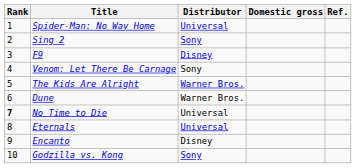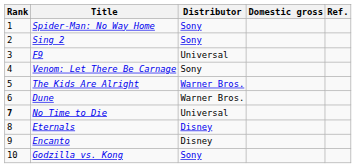 <table class="wikitable sortable" style="margin:auto; margin:auto;">
 <tr>
 <th>Rank</th>
 <th>Title</th>
 <th>Distributor</th>
 <th>Domestic gross</th>
 <th>Ref.</th>
 </tr>
 <tr>
 <td>1</td>
 <td><em><a href='#'>Spider-Man: No Way Home</a></em></td>
-<td><a href='#'>Universal</a></td>
+<td><a href='#'>Sony</a></td>
 <td></td>
 <td></td>
 </tr>
 <tr>
 <td>2</td>
 <td><em><a href='#'>Sing 2</a></em></td>
 <td><a href='#'>Sony</a></td>
 <td></td>
 <td></td>
 </tr>
 <tr>
 <td>3</td>
 <td><em><a href='#'>F9</a></em></td>
-<td><a href='#'>Disney</a></td>
+<td>Universal</td>
 <td></td>
 <td></td>
 </tr>
 <tr>
 <td>4</td>
 <td><em><a href='#'>Venom: Let There Be Carnage</a></em></td>
 <td>Sony</td>
 <td></td>
 <td></td>
 </tr>
 <tr>
 <td>5</td>
 <td><em><a href='#'>The Kids Are Alright</a></em></td>
 <td><a href='#'>Warner Bros.</a></td>
 <td></td>
 <td></td>
 </tr>
 <tr>
 <td>6</td>
 <td><em><a href='#'>Dune</a></em></td>
 <td>Warner Bros.</td>
 <td></td>
 <td></td>
 </tr>
 <tr>
 <td><strong>7</strong></td>
 <td><em><a href='#'>No Time to Die</a></em></td>
 <td>Universal</td>
 <td></td>
 <td></td>
 </tr>
 <tr>
 <td>8</td>
 <td><em><a href='#'>Eternals</a></em></td>
-<td><a href='#'>Universal</a></td>
+<td><a href='#'>Disney</a></td>
 <td></td>
 <td></td>
 </tr>
 <tr>
 <td>9</td>
 <td><em><a href='#'>Encanto</a></em></td>
 <td>Disney</td>
 <td></td>
 <td></td>
 </tr>
 <tr>
 <td>10</td>
 <td><em><a href='#'>Godzilla vs. Kong</a></em></td>
 <td><a href='#'>Sony</a></td>
 <td></td>
 <td></td>
 </tr>
 </table>
